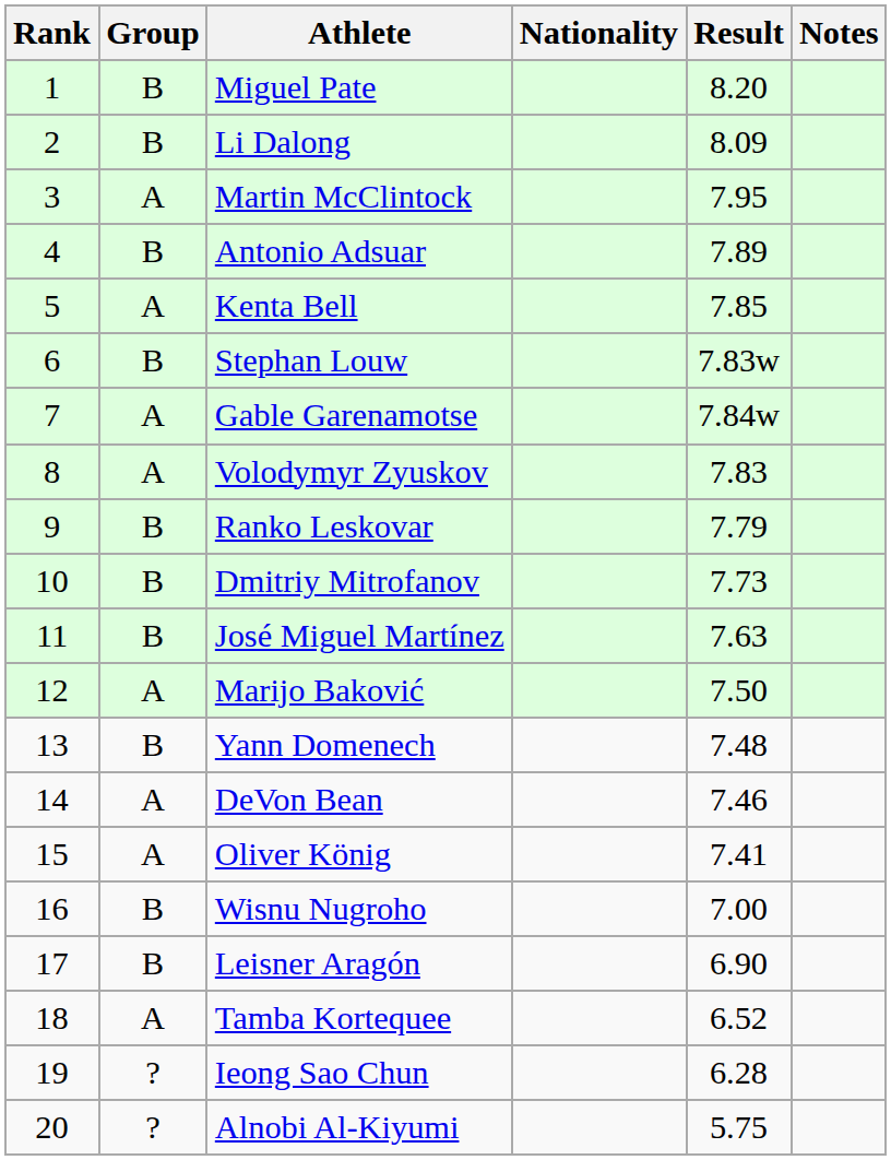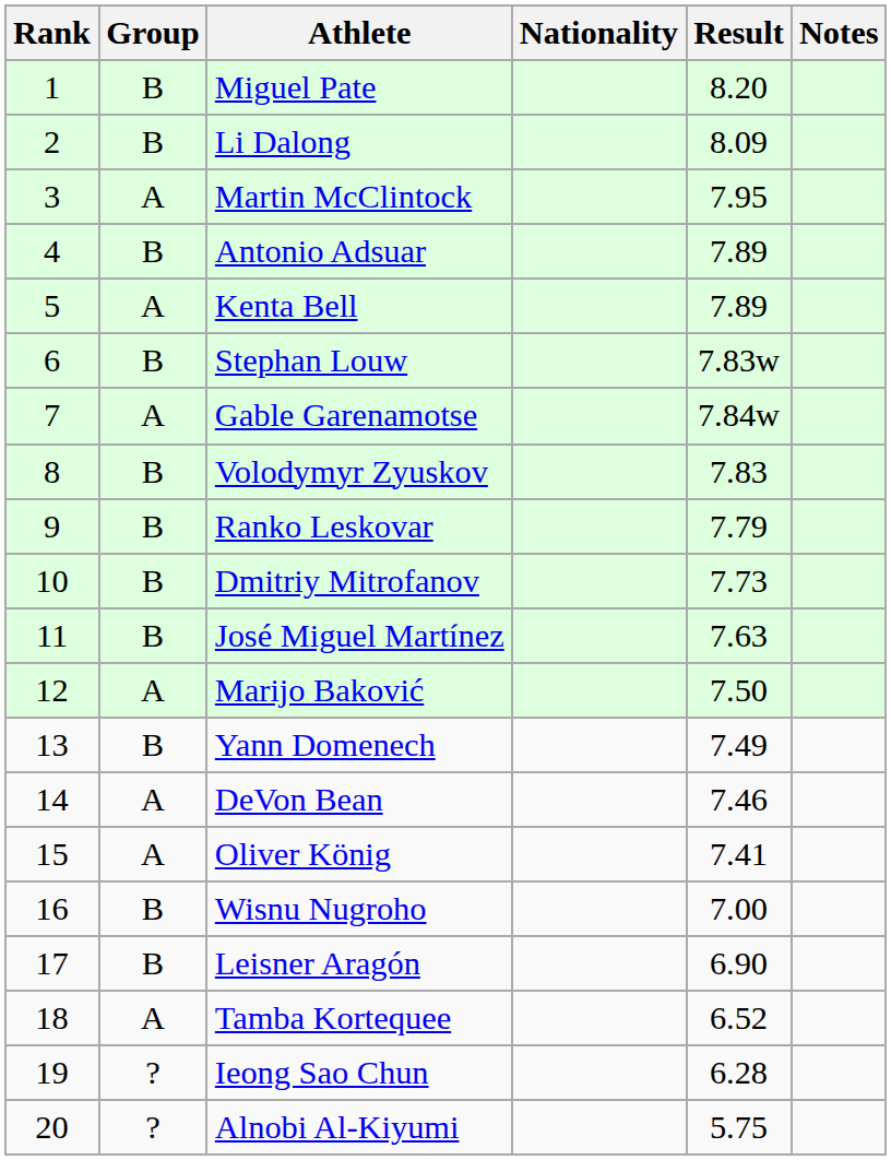 <table class="wikitable sortable" style="text-align:center;font-size:95%">
 <tr>
 <th>Rank</th>
 <th>Group</th>
 <th>Athlete</th>
 <th>Nationality</th>
 <th>Result</th>
 <th>Notes</th>
 </tr>
 <tr bgcolor=ddffdd>
 <td>1</td>
 <td>B</td>
 <td align="left"><a href='#'>Miguel Pate</a></td>
 <td align=left></td>
 <td>8.20</td>
 <td></td>
 </tr>
 <tr bgcolor=ddffdd>
 <td>2</td>
 <td>B</td>
 <td align="left"><a href='#'>Li Dalong</a></td>
 <td align=left></td>
 <td>8.09</td>
 <td></td>
 </tr>
 <tr bgcolor=ddffdd>
 <td>3</td>
 <td>A</td>
 <td align="left"><a href='#'>Martin McClintock</a></td>
 <td align=left></td>
 <td>7.95</td>
 <td></td>
 </tr>
 <tr bgcolor=ddffdd>
 <td>4</td>
 <td>B</td>
 <td align="left"><a href='#'>Antonio Adsuar</a></td>
 <td align=left></td>
 <td>7.89</td>
 <td></td>
 </tr>
 <tr bgcolor=ddffdd>
 <td>5</td>
 <td>A</td>
 <td align="left"><a href='#'>Kenta Bell</a></td>
 <td align=left></td>
-<td>7.85</td>
+<td>7.89</td>
 <td></td>
 </tr>
 <tr bgcolor=ddffdd>
 <td>6</td>
 <td>B</td>
 <td align="left"><a href='#'>Stephan Louw</a></td>
 <td align=left></td>
 <td>7.83w</td>
 <td></td>
 </tr>
 <tr bgcolor=ddffdd>
 <td>7</td>
 <td>A</td>
 <td align="left"><a href='#'>Gable Garenamotse</a></td>
 <td align=left></td>
 <td>7.84w</td>
 <td></td>
 </tr>
 <tr bgcolor=ddffdd>
 <td>8</td>
-<td>A</td>
+<td>B</td>
 <td align="left"><a href='#'>Volodymyr Zyuskov</a></td>
 <td align=left></td>
 <td>7.83</td>
 <td></td>
 </tr>
 <tr bgcolor=ddffdd>
 <td>9</td>
 <td>B</td>
 <td align="left"><a href='#'>Ranko Leskovar</a></td>
 <td align=left></td>
 <td>7.79</td>
 <td></td>
 </tr>
 <tr bgcolor=ddffdd>
 <td>10</td>
 <td>B</td>
 <td align="left"><a href='#'>Dmitriy Mitrofanov</a></td>
 <td align=left></td>
 <td>7.73</td>
 <td></td>
 </tr>
 <tr bgcolor=ddffdd>
 <td>11</td>
 <td>B</td>
 <td align="left"><a href='#'>José Miguel Martínez</a></td>
 <td align=left></td>
 <td>7.63</td>
 <td></td>
 </tr>
 <tr bgcolor=ddffdd>
 <td>12</td>
 <td>A</td>
 <td align="left"><a href='#'>Marijo Baković</a></td>
 <td align=left></td>
 <td>7.50</td>
 <td></td>
 </tr>
 <tr>
 <td>13</td>
 <td>B</td>
 <td align="left"><a href='#'>Yann Domenech</a></td>
 <td align=left></td>
-<td>7.48</td>
+<td>7.49</td>
 <td></td>
 </tr>
 <tr>
 <td>14</td>
 <td>A</td>
 <td align="left"><a href='#'>DeVon Bean</a></td>
 <td align=left></td>
 <td>7.46</td>
 <td></td>
 </tr>
 <tr>
 <td>15</td>
 <td>A</td>
 <td align="left"><a href='#'>Oliver König</a></td>
 <td align=left></td>
 <td>7.41</td>
 <td></td>
 </tr>
 <tr>
 <td>16</td>
 <td>B</td>
 <td align="left"><a href='#'>Wisnu Nugroho</a></td>
 <td align=left></td>
 <td>7.00</td>
 <td></td>
 </tr>
 <tr>
 <td>17</td>
 <td>B</td>
 <td align="left"><a href='#'>Leisner Aragón</a></td>
 <td align=left></td>
 <td>6.90</td>
 <td></td>
 </tr>
 <tr>
 <td>18</td>
 <td>A</td>
 <td align="left"><a href='#'>Tamba Kortequee</a></td>
 <td align=left></td>
 <td>6.52</td>
 <td></td>
 </tr>
 <tr>
 <td>19</td>
 <td>?</td>
 <td align="left"><a href='#'>Ieong Sao Chun</a></td>
 <td align=left></td>
 <td>6.28</td>
 <td></td>
 </tr>
 <tr>
 <td>20</td>
 <td>?</td>
 <td align="left"><a href='#'>Alnobi Al-Kiyumi</a></td>
 <td align=left></td>
 <td>5.75</td>
 <td></td>
 </tr>
 </table>
